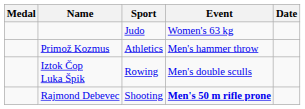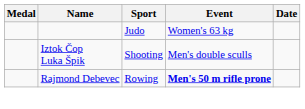 <table class="wikitable sortable" style="font-size: 95%;">
 <tr>
 <th>Medal</th>
 <th>Name</th>
 <th>Sport</th>
 <th>Event</th>
 <th>Date</th>
 </tr>
 <tr>
 <td></td>
 <td></td>
 <td><a href='#'>Judo</a></td>
 <td><a href='#'>Women's 63 kg</a></td>
 <td></td>
 </tr>
 <tr>
 <td></td>
-<td><a href='#'>Primož Kozmus</a></td>
-<td><a href='#'>Athletics</a></td>
-<td><a href='#'>Men's hammer throw</a></td>
-<td></td>
-</tr>
-<tr>
-<td></td>
 <td><a href='#'>Iztok Čop</a><br><a href='#'>Luka Špik</a></td>
-<td><a href='#'>Rowing</a></td>
+<td><a href='#'>Shooting</a></td>
 <td><a href='#'>Men's double sculls</a></td>
 <td></td>
 </tr>
 <tr>
 <td></td>
 <td><a href='#'>Rajmond Debevec</a></td>
-<td><a href='#'>Shooting</a></td>
+<td><a href='#'>Rowing</a></td>
 <td><strong><a href='#'>Men's 50 m rifle prone</a></strong></td>
 <td></td>
 </tr>
 </table>
